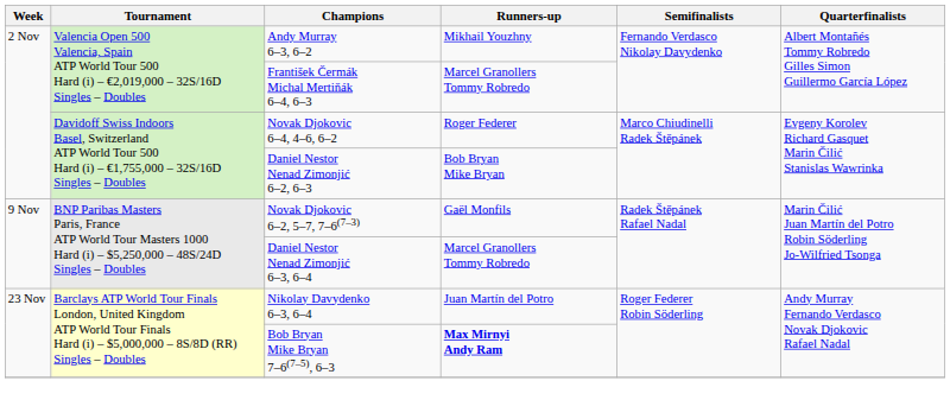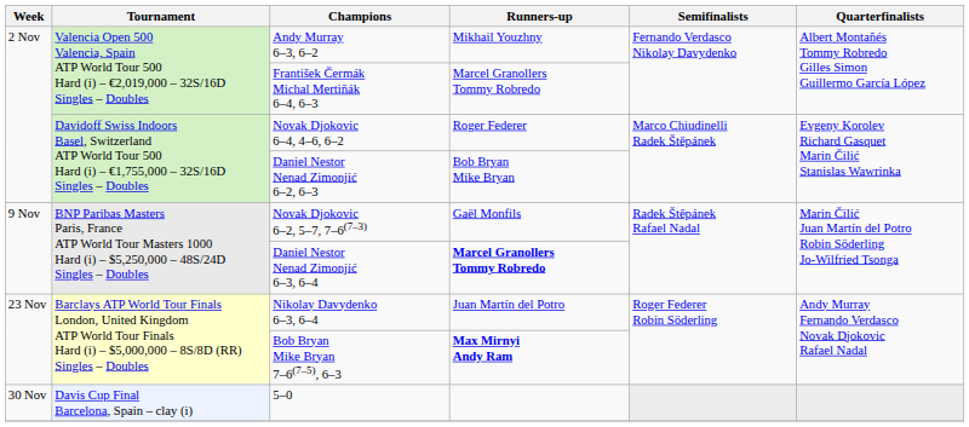 <table class=wikitable style=font-size:95%>
 <tr>
 <th style="width:48px;">Week</th>
 <th style="width:250px;">Tournament</th>
 <th style="width:205px;">Champions</th>
 <th style="width:205px;">Runners-up</th>
 <th style="width:190px;">Semifinalists</th>
 <th style="width:190px;">Quarterfinalists</th>
 </tr>
 <tr valign=top>
 <td rowspan=4>2 Nov</td>
 <td style="background:#d4f1c5;" rowspan=2><a href='#'>Valencia Open 500</a><br> <a href='#'>Valencia, Spain</a><br>ATP World Tour 500<br>Hard (i) – €2,019,000 – 32S/16D<br><a href='#'>Singles</a> – <a href='#'>Doubles</a></td>
 <td> <a href='#'>Andy Murray</a><br>6–3, 6–2</td>
 <td> <a href='#'>Mikhail Youzhny</a></td>
 <td rowspan=2> <a href='#'>Fernando Verdasco</a><br> <a href='#'>Nikolay Davydenko</a></td>
 <td rowspan=2> <a href='#'>Albert Montañés</a><br> <a href='#'>Tommy Robredo</a><br> <a href='#'>Gilles Simon</a><br> <a href='#'>Guillermo García López</a></td>
 </tr>
 <tr valign=top>
 <td> <a href='#'>František Čermák</a><br> <a href='#'>Michal Mertiňák</a><br>6–4, 6–3</td>
 <td> <a href='#'>Marcel Granollers</a><br> <a href='#'>Tommy Robredo</a></td>
 </tr>
 <tr valign=top>
 <td style="background:#d4f1c5;" rowspan=2><a href='#'>Davidoff Swiss Indoors</a><br> <a href='#'>Basel</a>, Switzerland<br>ATP World Tour 500<br>Hard (i) – €1,755,000 – 32S/16D<br><a href='#'>Singles</a> – <a href='#'>Doubles</a></td>
 <td> <a href='#'>Novak Djokovic</a><br>6–4, 4–6, 6–2</td>
 <td> <a href='#'>Roger Federer</a></td>
 <td rowspan=2> <a href='#'>Marco Chiudinelli</a> <br> <a href='#'>Radek Štěpánek</a></td>
 <td rowspan=2> <a href='#'>Evgeny Korolev</a><br> <a href='#'>Richard Gasquet</a><br> <a href='#'>Marin Čilić</a><br> <a href='#'>Stanislas Wawrinka</a></td>
 </tr>
 <tr valign=top>
 <td> <a href='#'>Daniel Nestor</a><br> <a href='#'>Nenad Zimonjić</a><br>6–2, 6–3</td>
 <td> <a href='#'>Bob Bryan</a><br> <a href='#'>Mike Bryan</a></td>
 </tr>
 <tr valign=top>
 <td rowspan=2>9 Nov</td>
 <td style="background:#e9e9e9;"rowspan=2><a href='#'>BNP Paribas Masters</a><br>Paris, France<br>ATP World Tour Masters 1000<br>Hard (i) – $5,250,000 – 48S/24D<br><a href='#'>Singles</a> – <a href='#'>Doubles</a></td>
 <td> <a href='#'>Novak Djokovic</a><br>6–2, 5–7, 7–6<sup>(7–3)</sup></td>
 <td> <a href='#'>Gaël Monfils</a></td>
 <td rowspan=2> <a href='#'>Radek Štěpánek</a><br> <a href='#'>Rafael Nadal</a></td>
 <td rowspan=2> <a href='#'>Marin Čilić</a><br> <a href='#'>Juan Martín del Potro</a><br> <a href='#'>Robin Söderling</a><br> <a href='#'>Jo-Wilfried Tsonga</a></td>
 </tr>
 <tr valign=top>
 <td> <a href='#'>Daniel Nestor</a><br> <a href='#'>Nenad Zimonjić</a><br>6–3, 6–4</td>
-<td> <a href='#'>Marcel Granollers</a><br> <a href='#'>Tommy Robredo</a></td>
+<td><strong> <a href='#'>Marcel Granollers</a><br> <a href='#'>Tommy Robredo</a></strong></td>
 </tr>
 <tr valign=top>
 <td rowspan=2>23 Nov</td>
 <td bgcolor=#ffffcc rowspan=2><a href='#'>Barclays ATP World Tour Finals</a><br> London, United Kingdom<br>ATP World Tour Finals<br>Hard (i) – $5,000,000 – 8S/8D (RR)<br><a href='#'>Singles</a> – <a href='#'>Doubles</a></td>
 <td> <a href='#'>Nikolay Davydenko</a><br>6–3, 6–4</td>
 <td> <a href='#'>Juan Martín del Potro</a></td>
 <td rowspan=2> <a href='#'>Roger Federer</a><br> <a href='#'>Robin Söderling</a></td>
 <td rowspan=2> <a href='#'>Andy Murray</a><br> <a href='#'>Fernando Verdasco</a><br> <a href='#'>Novak Djokovic</a><br> <a href='#'>Rafael Nadal</a></td>
 </tr>
 <tr valign=top>
 <td> <a href='#'>Bob Bryan</a><br> <a href='#'>Mike Bryan</a><br>7–6<sup>(7–5)</sup>, 6–3</td>
 <td><strong> <a href='#'>Max Mirnyi</a><br> <a href='#'>Andy Ram</a></strong></td>
 </tr>
 <tr valign=top>
+<td rowspan=1>30 Nov</td>
+<td style="background:#ecf2ff;"rowspan=1><a href='#'>Davis Cup Final</a><br> <a href='#'>Barcelona</a>, Spain – clay (i)</td>
+<td> 5–0</td>
+<td></td>
+<td bgcolor="#ededed"></td>
+<td bgcolor="#ededed"></td>
+</tr>
+<tr valign=top>
 </tr>
 </table>
